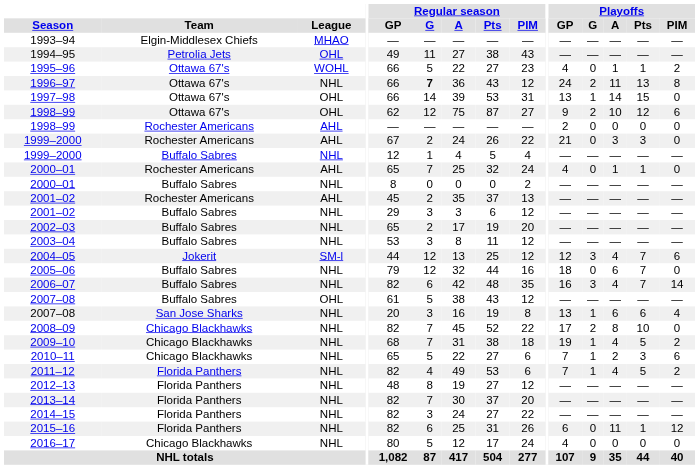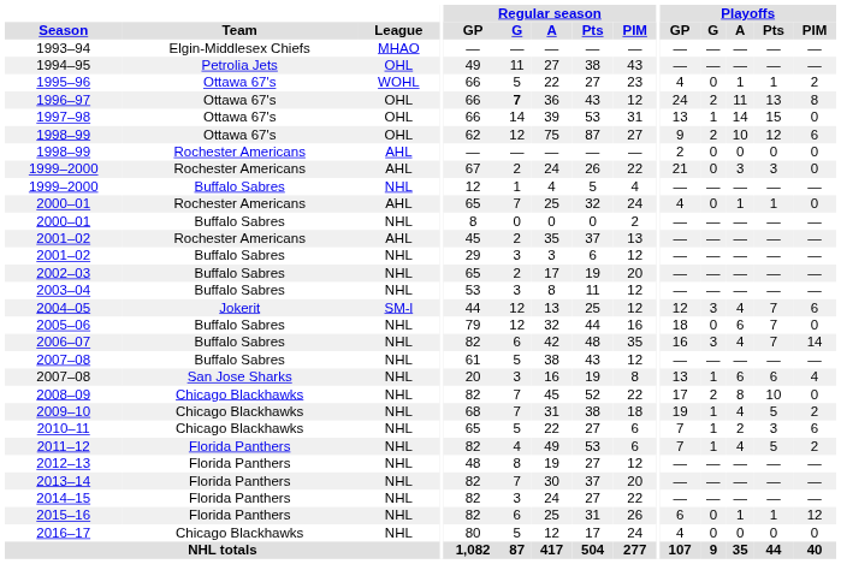 <table border="0" cellpadding="1" cellspacing="0" style="text-align:center; width:60em">
 <tr bgcolor="#e0e0e0">
 <th colspan="3" bgcolor="#ffffff"></th>
 <th rowspan="99" bgcolor="#ffffff"></th>
 <th colspan="5"><a href='#'>Regular season</a></th>
 <th rowspan="99" bgcolor="#ffffff"></th>
 <th colspan="5"><a href='#'>Playoffs</a></th>
 </tr>
 <tr bgcolor="#e0e0e0">
 <th><a href='#'>Season</a></th>
 <th>Team</th>
 <th>League</th>
 <th>GP</th>
 <th><a href='#'>G</a></th>
 <th><a href='#'>A</a></th>
 <th><a href='#'>Pts</a></th>
 <th><a href='#'>PIM</a></th>
 <th>GP</th>
 <th>G</th>
 <th>A</th>
 <th>Pts</th>
 <th>PIM</th>
 </tr>
 <tr>
 <td>1993–94</td>
 <td>Elgin-Middlesex Chiefs</td>
 <td><a href='#'>MHAO</a></td>
 <td>—</td>
 <td>—</td>
 <td>—</td>
 <td>—</td>
 <td>—</td>
 <td>—</td>
 <td>—</td>
 <td>—</td>
 <td>—</td>
 <td>—</td>
 </tr>
 <tr bgcolor="#f0f0f0">
 <td>1994–95</td>
 <td><a href='#'>Petrolia Jets</a></td>
 <td><a href='#'>OHL</a></td>
 <td>49</td>
 <td>11</td>
 <td>27</td>
 <td>38</td>
 <td>43</td>
 <td>—</td>
 <td>—</td>
 <td>—</td>
 <td>—</td>
 <td>—</td>
 </tr>
 <tr>
 <td><a href='#'>1995–96</a></td>
 <td><a href='#'>Ottawa 67's</a></td>
 <td><a href='#'>WOHL</a></td>
 <td>66</td>
 <td>5</td>
 <td>22</td>
 <td>27</td>
 <td>23</td>
 <td>4</td>
 <td>0</td>
 <td>1</td>
 <td>1</td>
 <td>2</td>
 </tr>
 <tr bgcolor="#f0f0f0">
 <td><a href='#'>1996–97</a></td>
 <td>Ottawa 67's</td>
-<td>NHL</td>
+<td>OHL</td>
 <td>66</td>
 <td><strong>7</strong></td>
 <td>36</td>
 <td>43</td>
 <td>12</td>
 <td>24</td>
 <td>2</td>
 <td>11</td>
 <td>13</td>
 <td>8</td>
 </tr>
 <tr>
 <td><a href='#'>1997–98</a></td>
 <td>Ottawa 67's</td>
 <td>OHL</td>
 <td>66</td>
 <td>14</td>
 <td>39</td>
 <td>53</td>
 <td>31</td>
 <td>13</td>
 <td>1</td>
 <td>14</td>
 <td>15</td>
 <td>0</td>
 </tr>
 <tr bgcolor="#f0f0f0">
 <td><a href='#'>1998–99</a></td>
 <td>Ottawa 67's</td>
 <td>OHL</td>
 <td>62</td>
 <td>12</td>
 <td>75</td>
 <td>87</td>
 <td>27</td>
 <td>9</td>
 <td>2</td>
 <td>10</td>
 <td>12</td>
 <td>6</td>
 </tr>
 <tr>
 <td><a href='#'>1998–99</a></td>
 <td><a href='#'>Rochester Americans</a></td>
 <td><a href='#'>AHL</a></td>
 <td>—</td>
 <td>—</td>
 <td>—</td>
 <td>—</td>
 <td>—</td>
 <td>2</td>
 <td>0</td>
 <td>0</td>
 <td>0</td>
 <td>0</td>
 </tr>
 <tr bgcolor="#f0f0f0">
 <td><a href='#'>1999–2000</a></td>
 <td>Rochester Americans</td>
 <td>AHL</td>
 <td>67</td>
 <td>2</td>
 <td>24</td>
 <td>26</td>
 <td>22</td>
 <td>21</td>
 <td>0</td>
 <td>3</td>
 <td>3</td>
 <td>0</td>
 </tr>
 <tr>
 <td><a href='#'>1999–2000</a></td>
 <td><a href='#'>Buffalo Sabres</a></td>
 <td><a href='#'>NHL</a></td>
 <td>12</td>
 <td>1</td>
 <td>4</td>
 <td>5</td>
 <td>4</td>
 <td>—</td>
 <td>—</td>
 <td>—</td>
 <td>—</td>
 <td>—</td>
 </tr>
 <tr bgcolor="#f0f0f0">
 <td><a href='#'>2000–01</a></td>
 <td>Rochester Americans</td>
 <td>AHL</td>
 <td>65</td>
 <td>7</td>
 <td>25</td>
 <td>32</td>
 <td>24</td>
 <td>4</td>
 <td>0</td>
 <td>1</td>
 <td>1</td>
 <td>0</td>
 </tr>
 <tr>
 <td><a href='#'>2000–01</a></td>
 <td>Buffalo Sabres</td>
 <td>NHL</td>
 <td>8</td>
 <td>0</td>
 <td>0</td>
 <td>0</td>
 <td>2</td>
 <td>—</td>
 <td>—</td>
 <td>—</td>
 <td>—</td>
 <td>—</td>
 </tr>
 <tr bgcolor="#f0f0f0">
 <td><a href='#'>2001–02</a></td>
 <td>Rochester Americans</td>
 <td>AHL</td>
 <td>45</td>
 <td>2</td>
 <td>35</td>
 <td>37</td>
 <td>13</td>
 <td>—</td>
 <td>—</td>
 <td>—</td>
 <td>—</td>
 <td>—</td>
 </tr>
 <tr>
 <td><a href='#'>2001–02</a></td>
 <td>Buffalo Sabres</td>
 <td>NHL</td>
 <td>29</td>
 <td>3</td>
 <td>3</td>
 <td>6</td>
 <td>12</td>
 <td>—</td>
 <td>—</td>
 <td>—</td>
 <td>—</td>
 <td>—</td>
 </tr>
 <tr bgcolor="#f0f0f0">
 <td><a href='#'>2002–03</a></td>
 <td>Buffalo Sabres</td>
 <td>NHL</td>
 <td>65</td>
 <td>2</td>
 <td>17</td>
 <td>19</td>
 <td>20</td>
 <td>—</td>
 <td>—</td>
 <td>—</td>
 <td>—</td>
 <td>—</td>
 </tr>
 <tr>
 <td><a href='#'>2003–04</a></td>
 <td>Buffalo Sabres</td>
 <td>NHL</td>
 <td>53</td>
 <td>3</td>
 <td>8</td>
 <td>11</td>
 <td>12</td>
 <td>—</td>
 <td>—</td>
 <td>—</td>
 <td>—</td>
 <td>—</td>
 </tr>
 <tr bgcolor="#f0f0f0">
 <td><a href='#'>2004–05</a></td>
 <td><a href='#'>Jokerit</a></td>
 <td><a href='#'>SM-l</a></td>
 <td>44</td>
 <td>12</td>
 <td>13</td>
 <td>25</td>
 <td>12</td>
 <td>12</td>
 <td>3</td>
 <td>4</td>
 <td>7</td>
 <td>6</td>
 </tr>
 <tr>
 <td><a href='#'>2005–06</a></td>
 <td>Buffalo Sabres</td>
 <td>NHL</td>
 <td>79</td>
 <td>12</td>
 <td>32</td>
 <td>44</td>
 <td>16</td>
 <td>18</td>
 <td>0</td>
 <td>6</td>
 <td>7</td>
 <td>0</td>
 </tr>
 <tr bgcolor="#f0f0f0">
 <td><a href='#'>2006–07</a></td>
 <td>Buffalo Sabres</td>
 <td>NHL</td>
 <td>82</td>
 <td>6</td>
 <td>42</td>
 <td>48</td>
 <td>35</td>
 <td>16</td>
 <td>3</td>
 <td>4</td>
 <td>7</td>
 <td>14</td>
 </tr>
 <tr>
 <td><a href='#'>2007–08</a></td>
 <td>Buffalo Sabres</td>
-<td>OHL</td>
+<td>NHL</td>
 <td>61</td>
 <td>5</td>
 <td>38</td>
 <td>43</td>
 <td>12</td>
 <td>—</td>
 <td>—</td>
 <td>—</td>
 <td>—</td>
 <td>—</td>
 </tr>
 <tr bgcolor="#f0f0f0">
 <td>2007–08</td>
 <td><a href='#'>San Jose Sharks</a></td>
 <td>NHL</td>
 <td>20</td>
 <td>3</td>
 <td>16</td>
 <td>19</td>
 <td>8</td>
 <td>13</td>
 <td>1</td>
 <td>6</td>
 <td>6</td>
 <td>4</td>
 </tr>
 <tr>
 <td><a href='#'>2008–09</a></td>
 <td><a href='#'>Chicago Blackhawks</a></td>
 <td>NHL</td>
 <td>82</td>
 <td>7</td>
 <td>45</td>
 <td>52</td>
 <td>22</td>
 <td>17</td>
 <td>2</td>
 <td>8</td>
 <td>10</td>
 <td>0</td>
 </tr>
 <tr bgcolor="#f0f0f0">
 <td><a href='#'>2009–10</a></td>
 <td>Chicago Blackhawks</td>
 <td>NHL</td>
 <td>68</td>
 <td>7</td>
 <td>31</td>
 <td>38</td>
 <td>18</td>
 <td>19</td>
 <td>1</td>
 <td>4</td>
 <td>5</td>
 <td>2</td>
 </tr>
 <tr>
 <td><a href='#'>2010–11</a></td>
 <td>Chicago Blackhawks</td>
 <td>NHL</td>
 <td>65</td>
 <td>5</td>
 <td>22</td>
 <td>27</td>
 <td>6</td>
 <td>7</td>
 <td>1</td>
 <td>2</td>
 <td>3</td>
 <td>6</td>
 </tr>
 <tr bgcolor="#f0f0f0">
 <td><a href='#'>2011–12</a></td>
 <td><a href='#'>Florida Panthers</a></td>
 <td>NHL</td>
 <td>82</td>
 <td>4</td>
 <td>49</td>
 <td>53</td>
 <td>6</td>
 <td>7</td>
 <td>1</td>
 <td>4</td>
 <td>5</td>
 <td>2</td>
 </tr>
 <tr>
 <td><a href='#'>2012–13</a></td>
 <td>Florida Panthers</td>
 <td>NHL</td>
 <td>48</td>
 <td>8</td>
 <td>19</td>
 <td>27</td>
 <td>12</td>
 <td>—</td>
 <td>—</td>
 <td>—</td>
 <td>—</td>
 <td>—</td>
 </tr>
 <tr bgcolor="#f0f0f0">
 <td><a href='#'>2013–14</a></td>
 <td>Florida Panthers</td>
 <td>NHL</td>
 <td>82</td>
 <td>7</td>
 <td>30</td>
 <td>37</td>
 <td>20</td>
 <td>—</td>
 <td>—</td>
 <td>—</td>
 <td>—</td>
 <td>—</td>
 </tr>
 <tr>
 <td><a href='#'>2014–15</a></td>
 <td>Florida Panthers</td>
 <td>NHL</td>
 <td>82</td>
 <td>3</td>
 <td>24</td>
 <td>27</td>
 <td>22</td>
 <td>—</td>
 <td>—</td>
 <td>—</td>
 <td>—</td>
 <td>—</td>
 </tr>
 <tr bgcolor="#f0f0f0">
 <td><a href='#'>2015–16</a></td>
 <td>Florida Panthers</td>
 <td>NHL</td>
 <td>82</td>
 <td>6</td>
 <td>25</td>
 <td>31</td>
 <td>26</td>
 <td>6</td>
 <td>0</td>
-<td>11</td>
+<td>1</td>
 <td>1</td>
 <td>12</td>
 </tr>
 <tr>
 <td><a href='#'>2016–17</a></td>
 <td>Chicago Blackhawks</td>
 <td>NHL</td>
 <td>80</td>
 <td>5</td>
 <td>12</td>
 <td>17</td>
 <td>24</td>
 <td>4</td>
 <td>0</td>
 <td>0</td>
 <td>0</td>
 <td>0</td>
 </tr>
 <tr bgcolor="#e0e0e0">
 <th colspan="3">NHL totals</th>
 <th>1,082</th>
 <th>87</th>
 <th>417</th>
 <th>504</th>
 <th>277</th>
 <th>107</th>
 <th>9</th>
 <th>35</th>
 <th>44</th>
 <th>40</th>
 </tr>
 </table>
